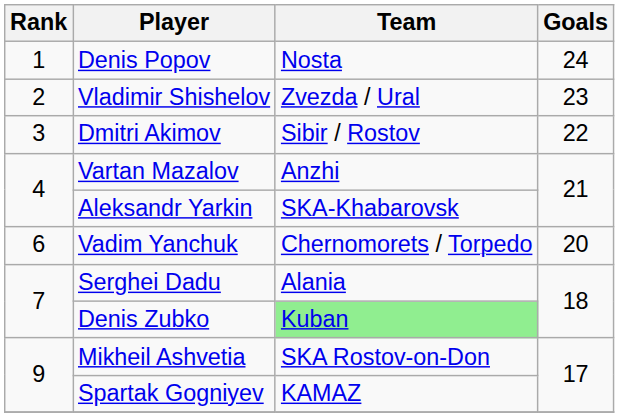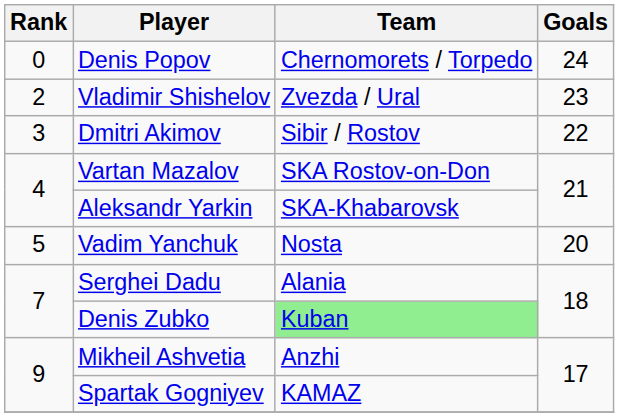 <table class="wikitable">
 <tr>
 <th>Rank</th>
 <th>Player</th>
 <th>Team</th>
 <th>Goals</th>
 </tr>
 <tr>
-<td align=center>1</td>
+<td align=center>0</td>
 <td> <a href='#'>Denis Popov</a></td>
-<td><a href='#'>Nosta</a></td>
+<td><a href='#'>Chernomorets</a> / <a href='#'>Torpedo</a></td>
 <td align=center>24</td>
 </tr>
 <tr>
 <td align=center>2</td>
 <td> <a href='#'>Vladimir Shishelov</a></td>
 <td><a href='#'>Zvezda</a> / <a href='#'>Ural</a></td>
 <td align=center>23</td>
 </tr>
 <tr>
 <td align=center>3</td>
 <td> <a href='#'>Dmitri Akimov</a></td>
 <td><a href='#'>Sibir</a> / <a href='#'>Rostov</a></td>
 <td align=center>22</td>
 </tr>
 <tr>
 <td rowspan="2" align=center>4</td>
 <td> <a href='#'>Vartan Mazalov</a></td>
-<td><a href='#'>Anzhi</a></td>
+<td><a href='#'>SKA Rostov-on-Don</a></td>
 <td rowspan="2" align=center>21</td>
 </tr>
 <tr>
 <td> <a href='#'>Aleksandr Yarkin</a></td>
 <td><a href='#'>SKA-Khabarovsk</a></td>
 </tr>
 <tr>
-<td align=center>6</td>
+<td align=center>5</td>
 <td> <a href='#'>Vadim Yanchuk</a></td>
-<td><a href='#'>Chernomorets</a> / <a href='#'>Torpedo</a></td>
+<td><a href='#'>Nosta</a></td>
 <td align=center>20</td>
 </tr>
 <tr>
 <td rowspan="2" align=center>7</td>
 <td> <a href='#'>Serghei Dadu</a></td>
 <td><a href='#'>Alania</a></td>
 <td rowspan="2" align=center>18</td>
 </tr>
 <tr>
 <td> <a href='#'>Denis Zubko</a></td>
 <td style="background: lightgreen;"><a href='#'>Kuban</a></td>
 </tr>
 <tr>
 <td rowspan="2" align=center>9</td>
 <td> <a href='#'>Mikheil Ashvetia</a></td>
-<td><a href='#'>SKA Rostov-on-Don</a></td>
+<td><a href='#'>Anzhi</a></td>
 <td rowspan="2" align=center>17</td>
 </tr>
 <tr>
 <td> <a href='#'>Spartak Gogniyev</a></td>
 <td><a href='#'>KAMAZ</a></td>
 </tr>
 <tr>
 </tr>
 </table>
